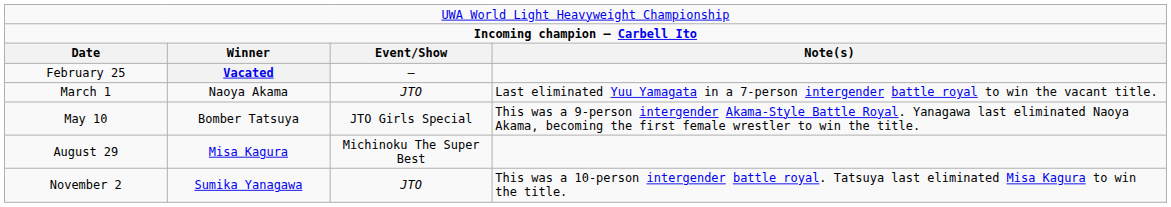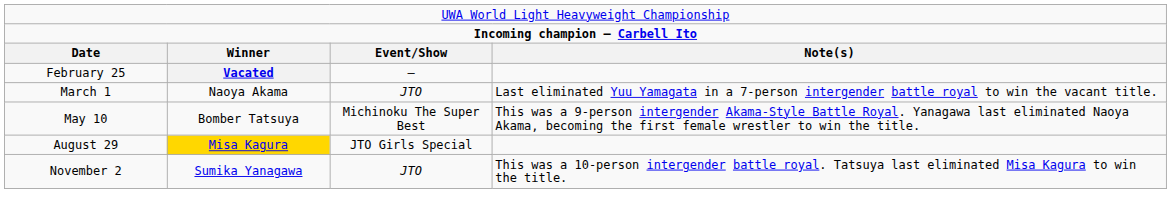 <table class="wikitable" style="text-align:center; width:100%;">
 <tr>
 <td colspan="4" style="text-align: center;"><a href='#'>UWA World Light Heavyweight Championship</a></td>
 </tr>
 <tr>
 <td colspan="4" style="text-align: center;"><strong>Incoming champion – <a href='#'>Carbell Ito</a></strong></td>
 </tr>
 <tr>
 <th width=14%>Date</th>
 <th width=14%>Winner</th>
 <th width=14%>Event/Show</th>
 <th width=58%>Note(s)</th>
 </tr>
 <tr>
 <td>February 25</td>
 <th><a href='#'>Vacated</a></th>
 <td>—</td>
 <td align=left></td>
 </tr>
 <tr>
 <td>March 1</td>
 <td>Naoya Akama</td>
 <td><em>JTO</em></td>
 <td align=left>Last eliminated <a href='#'>Yuu Yamagata</a> in a 7-person <a href='#'>intergender</a> <a href='#'>battle royal</a> to win the vacant title.</td>
 </tr>
 <tr>
 <td>May 10</td>
 <td>Bomber Tatsuya</td>
-<td>JTO Girls Special</td>
+<td>Michinoku The Super Best</td>
 <td align=left>This was a 9-person <a href='#'>intergender</a> <a href='#'>Akama-Style Battle Royal</a>. Yanagawa last eliminated Naoya Akama, becoming the first female wrestler to win the title.</td>
 </tr>
 <tr>
 <td>August 29</td>
-<td><a href='#'>Misa Kagura</a></td>
-<td>Michinoku The Super Best</td>
+<td style="background: gold;"><a href='#'>Misa Kagura</a></td>
+<td>JTO Girls Special</td>
 <td></td>
 </tr>
 <tr>
 <td>November 2</td>
 <td><a href='#'>Sumika Yanagawa</a></td>
 <td><em>JTO</em></td>
 <td align=left>This was a 10-person <a href='#'>intergender</a> <a href='#'>battle royal</a>. Tatsuya last eliminated <a href='#'>Misa Kagura</a> to win the title.</td>
 </tr>
 </table>
